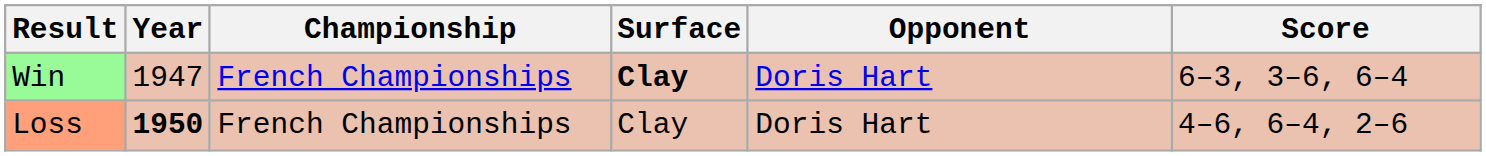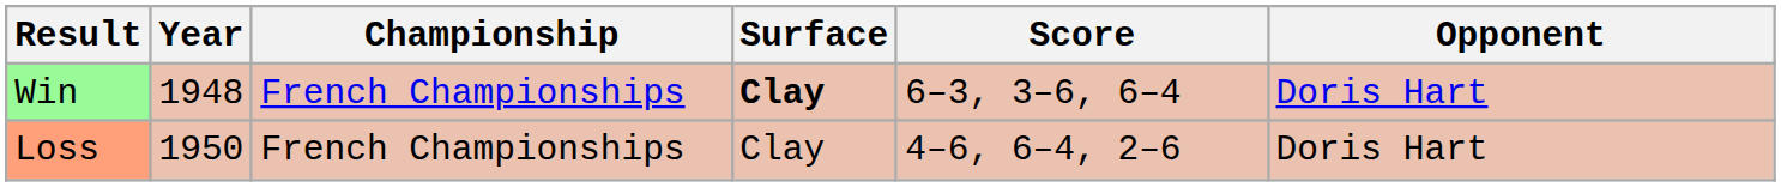 <table class='sortable wikitable'>
 <tr>
 <th style="width:40px">Result</th>
 <th style="width:30px">Year</th>
 <th style="width:170px">Championship</th>
 <th style="width:50px">Surface</th>
+<th style="width:130px" class="unsortable">Score</th>
 <th style="width:180px">Opponent</th>
-<th style="width:130px" class="unsortable">Score</th>
 </tr>
 <tr style="background:#ebc2af;">
 <td style="background:#98fb98;">Win</td>
-<td>1947</td>
+<td>1948</td>
 <td><a href='#'>French Championships</a></td>
 <td><strong>Clay</strong></td>
+<td>6–3, 3–6, 6–4</td>
 <td> <a href='#'>Doris Hart</a></td>
-<td>6–3, 3–6, 6–4</td>
 </tr>
 <tr style="background:#ebc2af;">
 <td style="background:#ffa07a;">Loss</td>
-<td><strong>1950</strong></td>
+<td>1950</td>
 <td>French Championships</td>
 <td>Clay</td>
+<td>4–6, 6–4, 2–6</td>
 <td> Doris Hart</td>
-<td>4–6, 6–4, 2–6</td>
 </tr>
 </table>
